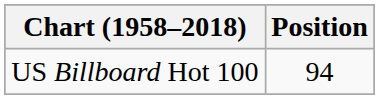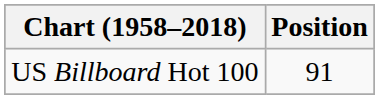 <table class="wikitable plainrowheaders">
 <tr>
 <th>Chart (1958–2018)</th>
 <th>Position</th>
 </tr>
 <tr>
 <td>US <em>Billboard</em> Hot 100</td>
-<td style="text-align:center;">94</td>
+<td style="text-align:center;">91</td>
 </tr>
 </table>
